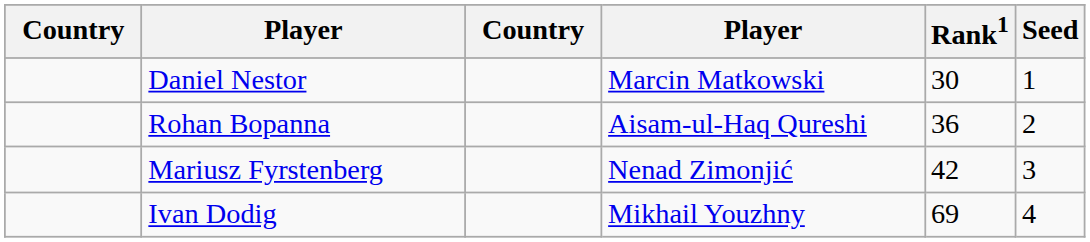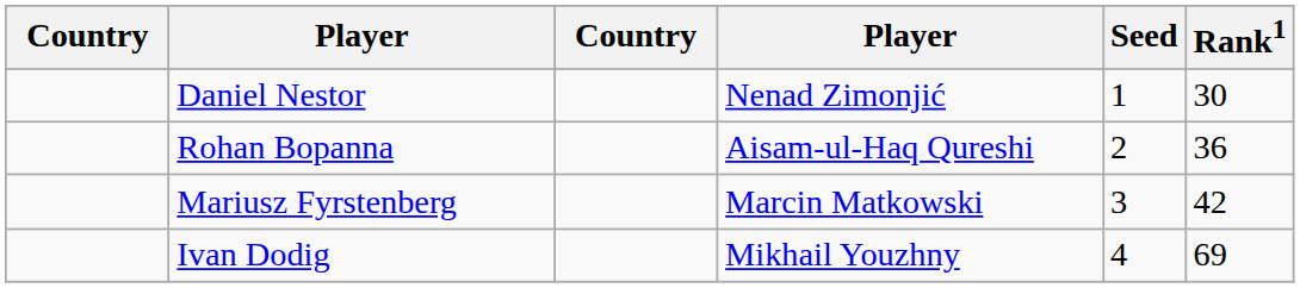 <table class="sortable wikitable">
 <tr>
 <th width="70">Country</th>
 <th width="175">Player</th>
 <th width="70">Country</th>
 <th width="175">Player</th>
+<th>Seed</th>
 <th>Rank<sup>1</sup></th>
-<th>Seed</th>
 </tr>
 <tr>
 <td></td>
 <td><a href='#'>Daniel Nestor</a></td>
 <td></td>
-<td><a href='#'>Marcin Matkowski</a></td>
+<td><a href='#'>Nenad Zimonjić</a></td>
+<td>1</td>
 <td>30</td>
-<td>1</td>
 </tr>
 <tr>
 <td></td>
 <td><a href='#'>Rohan Bopanna</a></td>
 <td></td>
 <td><a href='#'>Aisam-ul-Haq Qureshi</a></td>
+<td>2</td>
 <td>36</td>
-<td>2</td>
 </tr>
 <tr>
 <td></td>
 <td><a href='#'>Mariusz Fyrstenberg</a></td>
 <td></td>
-<td><a href='#'>Nenad Zimonjić</a></td>
+<td><a href='#'>Marcin Matkowski</a></td>
+<td>3</td>
 <td>42</td>
-<td>3</td>
 </tr>
 <tr>
 <td></td>
 <td><a href='#'>Ivan Dodig</a></td>
 <td></td>
 <td><a href='#'>Mikhail Youzhny</a></td>
+<td>4</td>
 <td>69</td>
-<td>4</td>
 </tr>
 </table>
